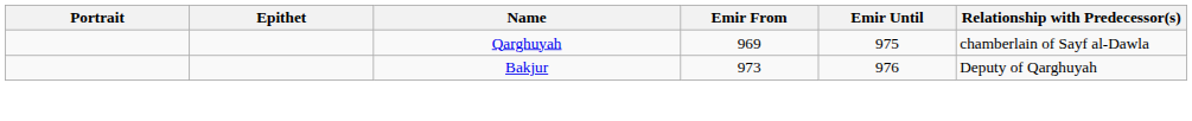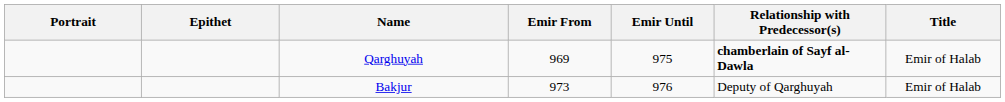 <table width=95% class="wikitable">
 <tr>
 <th width=12%>Portrait</th>
 <th width=12%>Epithet</th>
 <th width=20%>Name</th>
 <th width=9%>Emir From</th>
 <th width=9%>Emir Until</th>
 <th width=15%>Relationship with Predecessor(s)</th>
+<th width=10%>Title</th>
 </tr>
 <tr>
 <td align="center"></td>
 <td align="center"></td>
 <td align="center"><a href='#'>Qarghuyah</a></td>
 <td align="center">969</td>
 <td align="center">975</td>
-<td>chamberlain of Sayf al-Dawla</td>
+<td><strong>chamberlain of Sayf al-Dawla</strong></td>
+<td align="center">Emir of Halab</td>
 </tr>
 <tr>
 <td align="center"></td>
 <td align="center"></td>
 <td align="center"><a href='#'>Bakjur</a></td>
 <td align="center">973</td>
 <td align="center">976</td>
 <td>Deputy of Qarghuyah</td>
+<td align="center">Emir of Halab</td>
 </tr>
 </table>
